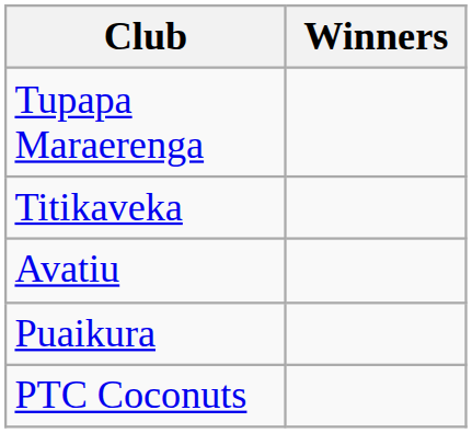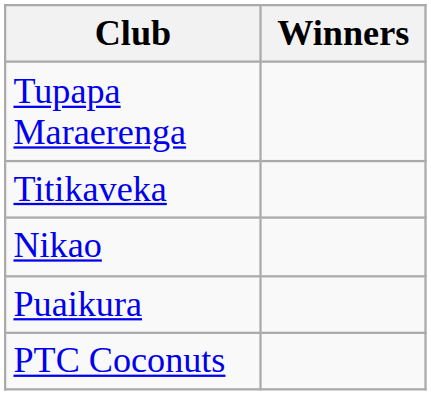 <table class="wikitable sortable" style="width:30%;">
 <tr>
 <th style="width:40%;">Club</th>
 <th style="width:10%;">Winners</th>
 </tr>
 <tr>
 <td><a href='#'>Tupapa Maraerenga</a></td>
 <td></td>
 </tr>
 <tr>
 <td><a href='#'>Titikaveka</a></td>
 <td></td>
 </tr>
 <tr>
-<td><a href='#'>Avatiu</a></td>
+<td><a href='#'>Nikao</a></td>
 <td></td>
 </tr>
 <tr>
 <td><a href='#'>Puaikura</a> </td>
 <td></td>
 </tr>
 <tr>
 <td><a href='#'>PTC Coconuts</a></td>
 <td></td>
 </tr>
 </table>
